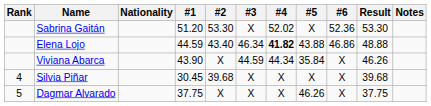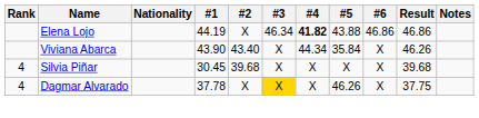 <table class="wikitable sortable" style="text-align:center">
 <tr>
 <th>Rank</th>
 <th>Name</th>
 <th>Nationality</th>
 <th>#1</th>
 <th>#2</th>
 <th>#3</th>
 <th>#4</th>
 <th>#5</th>
 <th>#6</th>
 <th>Result</th>
 <th>Notes</th>
 </tr>
 <tr>
 <td></td>
-<td align=left><a href='#'>Sabrina Gaitán</a></td>
-<td align=left></td>
-<td>51.20</td>
-<td>53.30</td>
-<td>X</td>
-<td>52.02</td>
-<td>X</td>
-<td>52.36</td>
-<td>53.30</td>
-<td></td>
-</tr>
-<tr>
-<td></td>
 <td align=left><a href='#'>Elena Lojo</a></td>
 <td align=left></td>
-<td>44.59</td>
-<td>43.40</td>
+<td>44.19</td>
+<td>X</td>
 <td>46.34</td>
 <td><strong>41.82</strong></td>
 <td>43.88</td>
 <td>46.86</td>
-<td>48.88</td>
+<td>46.86</td>
 <td></td>
 </tr>
 <tr>
 <td></td>
 <td align=left><a href='#'>Viviana Abarca</a></td>
 <td align=left></td>
 <td>43.90</td>
+<td>43.40</td>
 <td>X</td>
-<td>44.59</td>
 <td>44.34</td>
 <td>35.84</td>
 <td>X</td>
 <td>46.26</td>
 <td></td>
 </tr>
 <tr>
 <td>4</td>
 <td align=left><a href='#'>Silvia Piñar</a></td>
 <td align=left></td>
 <td>30.45</td>
 <td>39.68</td>
 <td>X</td>
 <td>X</td>
 <td>X</td>
 <td>X</td>
 <td>39.68</td>
 <td></td>
 </tr>
 <tr>
-<td>5</td>
+<td>4</td>
 <td align=left><a href='#'>Dagmar Alvarado</a></td>
 <td align=left></td>
-<td>37.75</td>
+<td>37.78</td>
 <td>X</td>
-<td>X</td>
+<td style="background: gold;">X</td>
 <td>X</td>
 <td>46.26</td>
 <td>X</td>
 <td>37.75</td>
 <td></td>
 </tr>
 </table>
